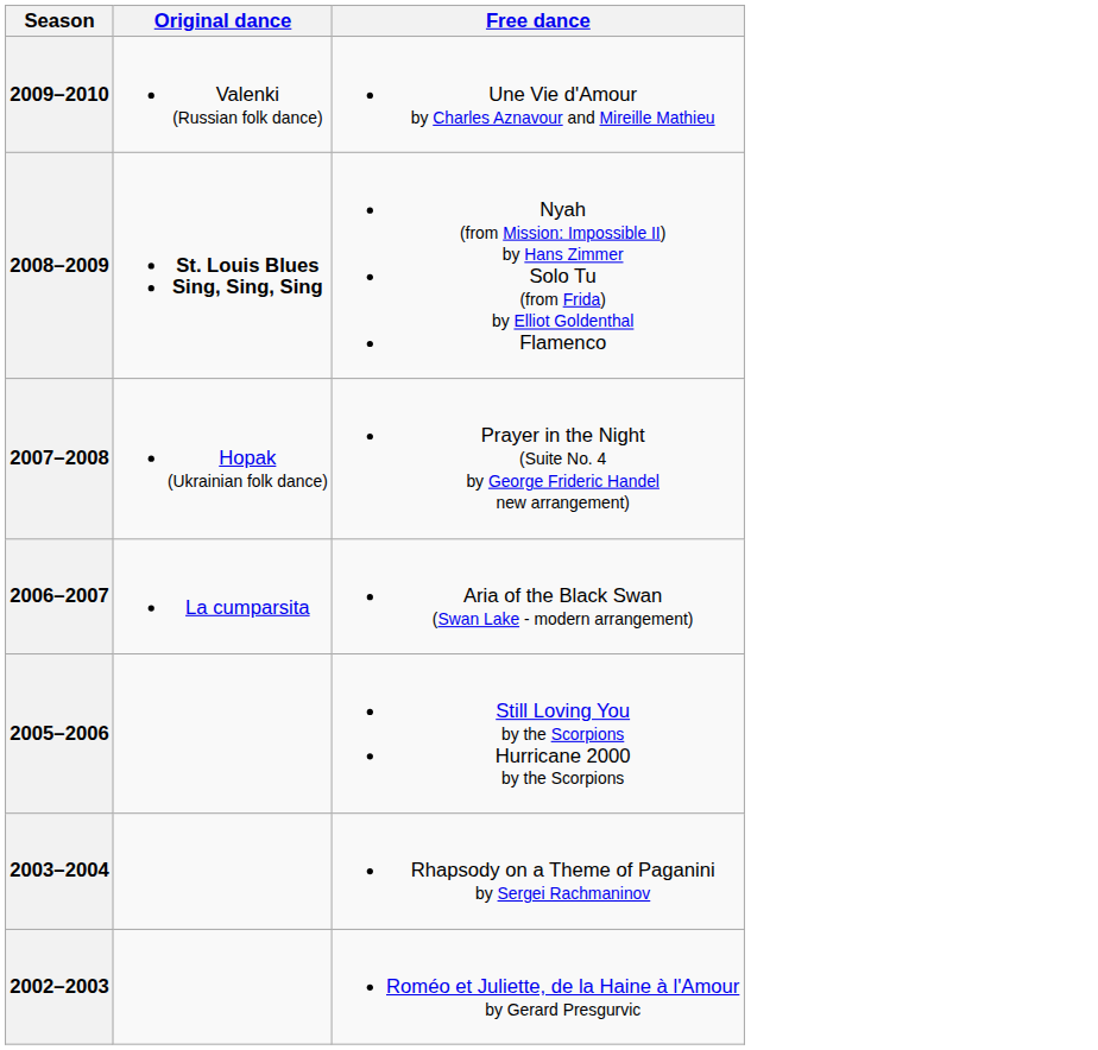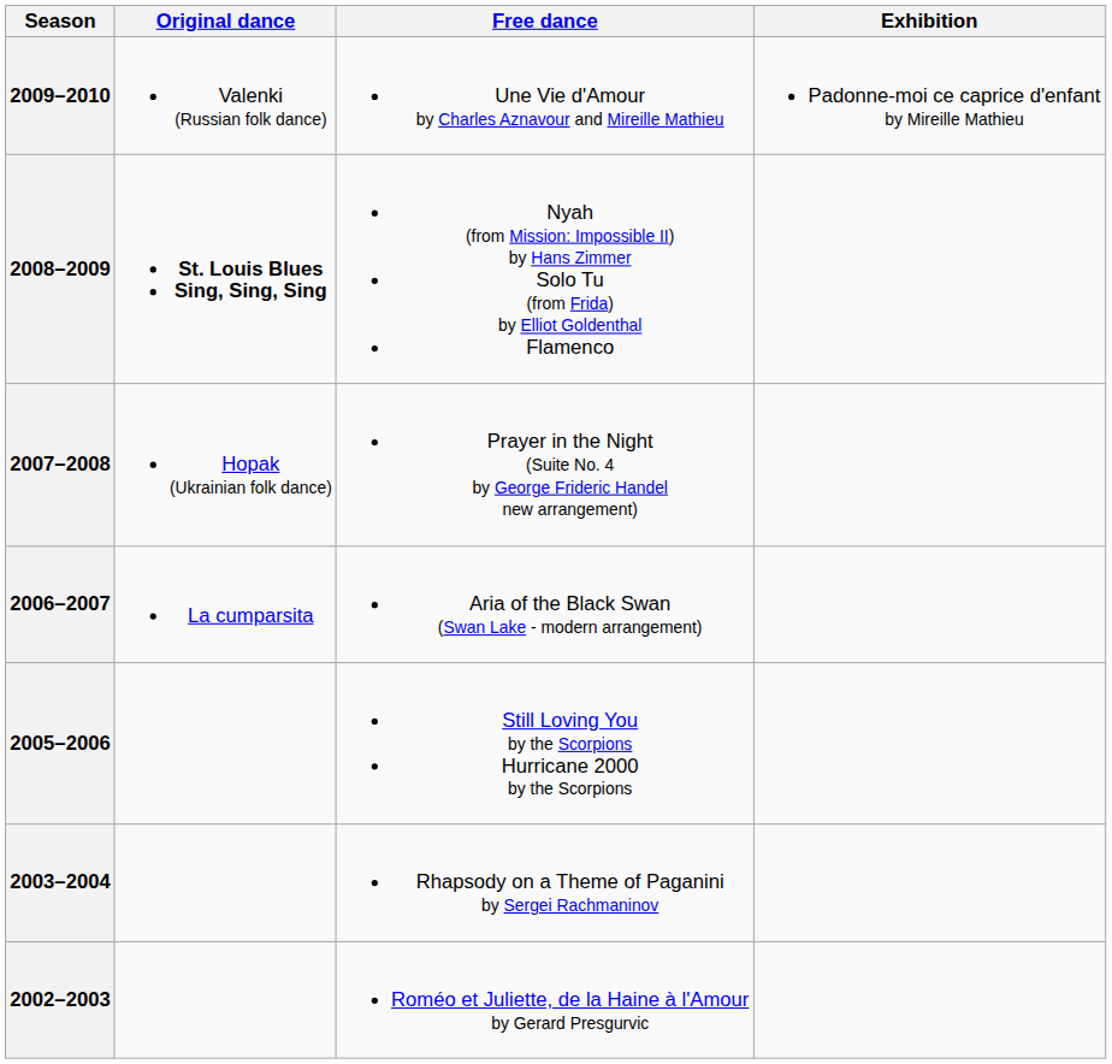 <table class="wikitable" style="text-align:center">
 <tr>
 <th>Season</th>
 <th><a href='#'>Original dance</a></th>
 <th><a href='#'>Free dance</a></th>
+<th>Exhibition</th>
 </tr>
 <tr>
 <th>2009–2010 <br> </th>
 <td><br><ul><li>Valenki <br><small> (Russian folk dance) </small></li></ul></td>
 <td><br><ul><li>Une Vie d'Amour <br><small> by <a href='#'>Charles Aznavour</a> and <a href='#'>Mireille Mathieu</a> </small></li></ul></td>
+<td><br><ul><li>Padonne-moi ce caprice d'enfant <br><small> by Mireille Mathieu </small></li></ul></td>
 </tr>
 <tr>
 <th>2008–2009 <br> </th>
 <td><strong><br><ul><li>St. Louis Blues</li><li>Sing, Sing, Sing</li></ul></strong></td>
 <td><br><ul><li>Nyah <br><small> (from <a href='#'>Mission: Impossible II</a>) <br> by <a href='#'>Hans Zimmer</a> </small></li><li>Solo Tu <br><small> (from <a href='#'>Frida</a>) <br> by <a href='#'>Elliot Goldenthal</a> </small></li><li>Flamenco</li></ul></td>
+<td></td>
 </tr>
 <tr>
 <th>2007–2008 <br> </th>
 <td><br><ul><li><a href='#'>Hopak</a> <br><small> (Ukrainian folk dance) </small></li></ul></td>
 <td><br><ul><li>Prayer in the Night <br><small> (Suite No. 4 <br> by <a href='#'>George Frideric Handel</a> <br> new arrangement) </small></li></ul></td>
+<td></td>
 </tr>
 <tr>
 <th>2006–2007 <br> </th>
 <td><br><ul><li><a href='#'>La cumparsita</a></li></ul></td>
 <td><br><ul><li>Aria of the Black Swan <br><small> (<a href='#'>Swan Lake</a> - modern arrangement) </small></li></ul></td>
+<td></td>
 </tr>
 <tr>
 <th>2005–2006 <br> </th>
 <td></td>
 <td><br><ul><li><a href='#'>Still Loving You</a> <br><small> by the <a href='#'>Scorpions</a> </small></li><li>Hurricane 2000 <br><small> by the Scorpions </small></li></ul></td>
+<td></td>
 </tr>
 <tr>
 <th>2003–2004 <br> </th>
 <td></td>
 <td><br><ul><li>Rhapsody on a Theme of Paganini <br><small> by <a href='#'>Sergei Rachmaninov</a> </small></li></ul></td>
+<td></td>
 </tr>
 <tr>
 <th>2002–2003 <br> </th>
 <td></td>
 <td><br><ul><li><a href='#'>Roméo et Juliette, de la Haine à l'Amour</a> <br><small> by Gerard Presgurvic </small></li></ul></td>
+<td></td>
 </tr>
 </table>
